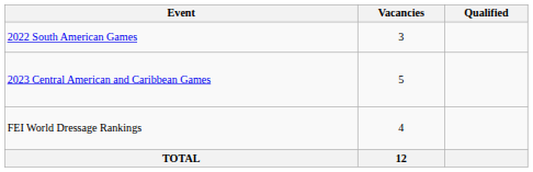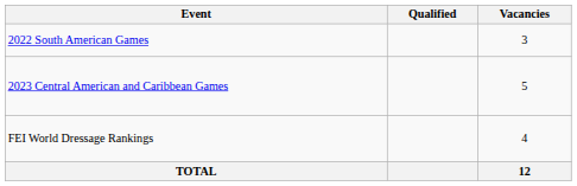 <table class="wikitable" width=60%>
 <tr>
 <th scope="col">Event</th>
+<th>Qualified</th>
 <th>Vacancies</th>
-<th>Qualified</th>
 </tr>
 <tr>
 <td><a href='#'>2022 South American Games</a></td>
+<td><br><br></td>
 <td align="center">3</td>
-<td><br><br></td>
 </tr>
 <tr>
 <td><a href='#'>2023 Central American and Caribbean Games</a></td>
+<td><br><br><br><br></td>
 <td align="center">5</td>
-<td><br><br><br><br></td>
 </tr>
 <tr>
 <td>FEI World Dressage Rankings</td>
+<td><br><br><br></td>
 <td align="center">4</td>
-<td><br><br><br></td>
 </tr>
 <tr>
 <th>TOTAL</th>
+<th></th>
 <th>12</th>
-<th></th>
 </tr>
 </table>
